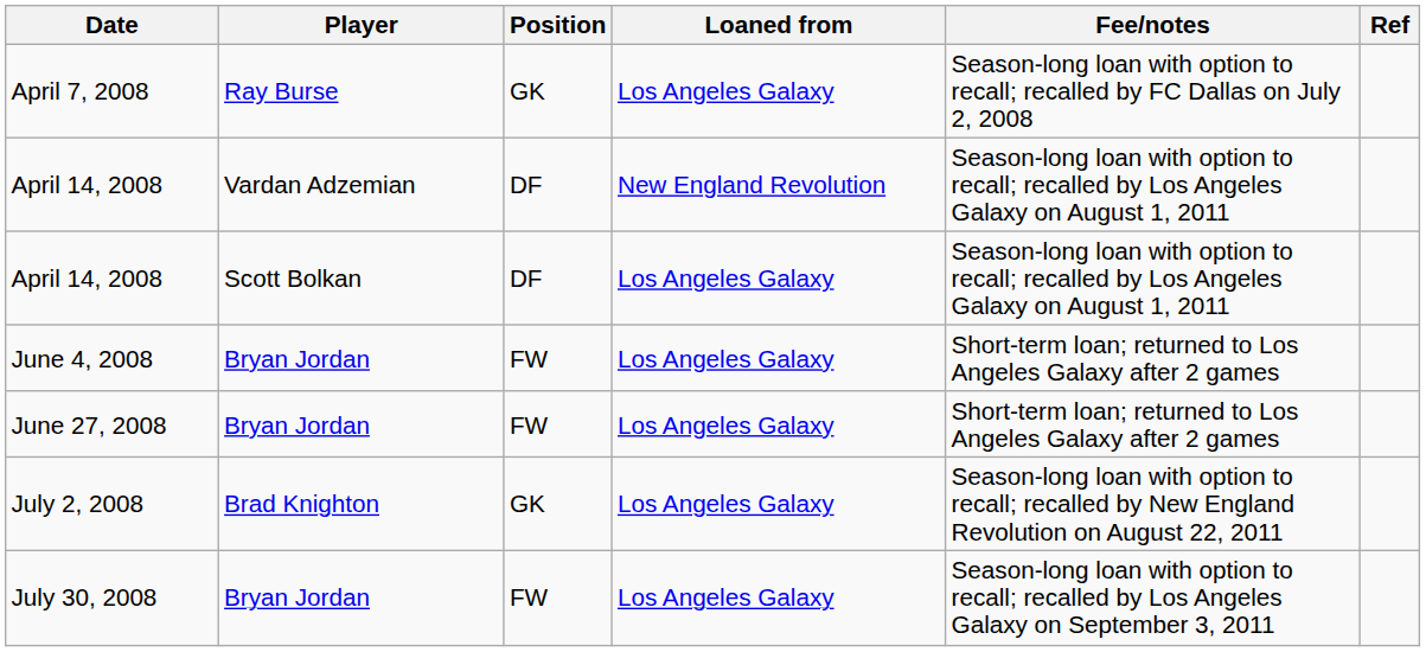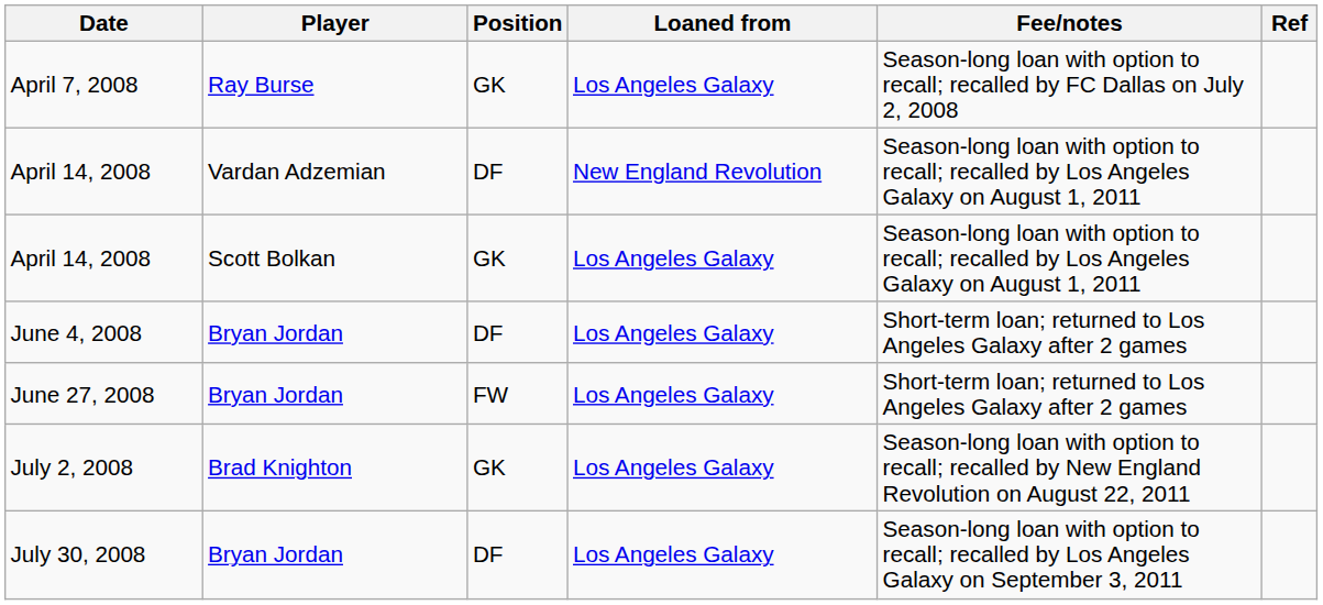 <table class="wikitable" style="font-size:95%;">
 <tr>
 <th width=125px>Date</th>
 <th width=170px>Player</th>
 <th width=50px>Position</th>
 <th width=200px>Loaned from</th>
 <th width=250px>Fee/notes</th>
 <th width=30px>Ref</th>
 </tr>
 <tr>
 <td>April 7, 2008</td>
 <td> <a href='#'>Ray Burse</a></td>
 <td>GK</td>
 <td> <a href='#'>Los Angeles Galaxy</a></td>
 <td>Season-long loan with option to recall; recalled by FC Dallas on July 2, 2008</td>
 <td></td>
 </tr>
 <tr>
 <td>April 14, 2008</td>
 <td> Vardan Adzemian</td>
 <td>DF</td>
 <td> <a href='#'>New England Revolution</a></td>
 <td>Season-long loan with option to recall; recalled by Los Angeles Galaxy on August 1, 2011</td>
 <td></td>
 </tr>
 <tr>
 <td>April 14, 2008</td>
 <td> Scott Bolkan</td>
-<td>DF</td>
+<td>GK</td>
 <td> <a href='#'>Los Angeles Galaxy</a></td>
 <td>Season-long loan with option to recall; recalled by Los Angeles Galaxy on August 1, 2011</td>
 <td></td>
 </tr>
 <tr>
 <td>June 4, 2008</td>
 <td> <a href='#'>Bryan Jordan</a></td>
-<td>FW</td>
+<td>DF</td>
 <td> <a href='#'>Los Angeles Galaxy</a></td>
 <td>Short-term loan; returned to Los Angeles Galaxy after 2 games</td>
 <td></td>
 </tr>
 <tr>
 <td>June 27, 2008</td>
 <td> <a href='#'>Bryan Jordan</a></td>
 <td>FW</td>
 <td> <a href='#'>Los Angeles Galaxy</a></td>
 <td>Short-term loan; returned to Los Angeles Galaxy after 2 games</td>
 <td></td>
 </tr>
 <tr>
 <td>July 2, 2008</td>
 <td> <a href='#'>Brad Knighton</a></td>
 <td>GK</td>
 <td> <a href='#'>Los Angeles Galaxy</a></td>
 <td>Season-long loan with option to recall; recalled by New England Revolution on August 22, 2011</td>
 <td></td>
 </tr>
 <tr>
 <td>July 30, 2008</td>
 <td> <a href='#'>Bryan Jordan</a></td>
-<td>FW</td>
+<td>DF</td>
 <td> <a href='#'>Los Angeles Galaxy</a></td>
 <td>Season-long loan with option to recall; recalled by Los Angeles Galaxy on September 3, 2011</td>
 <td></td>
 </tr>
 </table>
